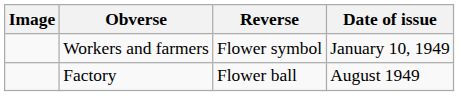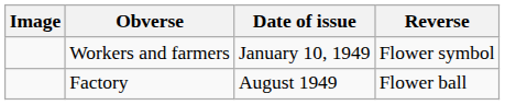 <table class="wikitable" style="font-size:90%">
 <tr>
 <th>Image</th>
 <th>Obverse</th>
+<th>Date of issue</th>
 <th>Reverse</th>
-<th>Date of issue</th>
 </tr>
 <tr>
 <td></td>
 <td>Workers and farmers</td>
+<td>January 10, 1949</td>
 <td>Flower symbol</td>
-<td>January 10, 1949</td>
 </tr>
 <tr>
 <td></td>
 <td>Factory</td>
+<td>August 1949</td>
 <td>Flower ball</td>
-<td>August 1949</td>
 </tr>
 </table>
